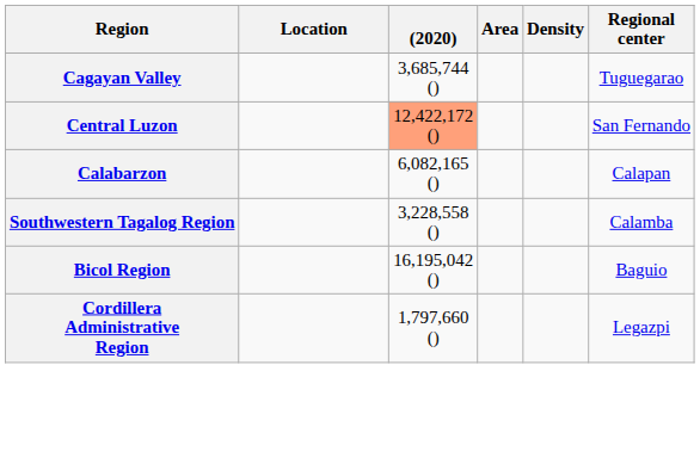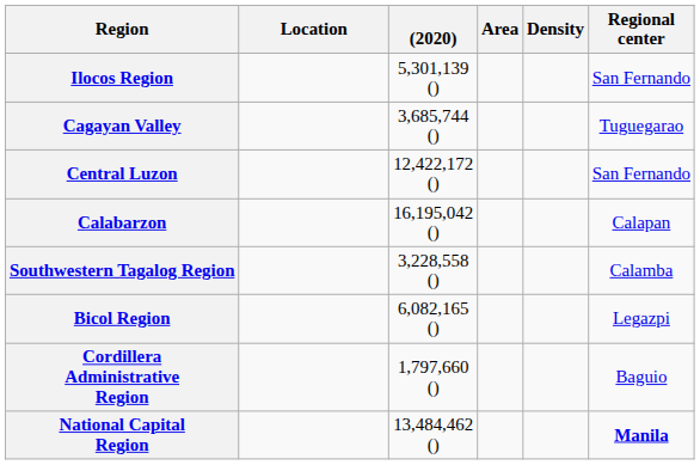 <table class="wikitable sortable" style="text-align:center;">
 <tr>
 <th scope="col">Region<br></th>
 <th scope="col" style="width:8em;">Location</th>
 <th scope="col" data-sort-type="number"><br>(2020)</th>
 <th scope="col">Area</th>
 <th scope="col">Density</th>
 <th scope="col">Regional<br>center</th>
+</tr>
+<tr>
+<th scope="row"><a href='#'>Ilocos Region</a><br></th>
+<td data-sort-value="1"></td>
+<td>5,301,139<br>(<em></em>)</td>
+<td></td>
+<td></td>
+<td><a href='#'>San Fernando<br></a></td>
 </tr>
 <tr>
 <th scope="row"><a href='#'>Cagayan Valley</a><br></th>
 <td data-sort-value="3"></td>
 <td>3,685,744<br>(<em></em>)</td>
 <td></td>
 <td></td>
 <td><a href='#'>Tuguegarao</a></td>
 </tr>
 <tr>
 <th scope="row"><a href='#'>Central Luzon</a><br></th>
 <td data-sort-value="4"></td>
-<td style="background: lightsalmon;">12,422,172<br>(<em></em>)</td>
+<td>12,422,172<br>(<em></em>)</td>
 <td></td>
 <td></td>
 <td><a href='#'>San Fernando<br></a></td>
 </tr>
 <tr>
 <th scope="row"><a href='#'>Calabarzon</a><br></th>
 <td data-sort-value="6"></td>
-<td>6,082,165<br>(<em></em>)</td>
+<td>16,195,042<br>(<em></em>)</td>
 <td></td>
 <td></td>
 <td><a href='#'>Calapan</a></td>
 </tr>
 <tr>
 <th scope="row"><a href='#'>Southwestern Tagalog Region</a><br></th>
 <td data-sort-value="8"></td>
 <td>3,228,558<br>(<em></em>)</td>
 <td></td>
 <td></td>
 <td><a href='#'>Calamba</a></td>
 </tr>
 <tr>
 <th scope="row"><a href='#'>Bicol Region</a><br></th>
 <td data-sort-value="7"></td>
-<td>16,195,042<br>(<em></em>)</td>
+<td>6,082,165<br>(<em></em>)</td>
 <td></td>
 <td></td>
-<td><a href='#'>Baguio</a></td>
+<td><a href='#'>Legazpi</a></td>
 </tr>
 <tr>
 <th scope="row"><a href='#'>Cordillera<br>Administrative<br>Region</a><br></th>
 <td data-sort-value="2"></td>
 <td>1,797,660<br>(<em></em>)</td>
 <td></td>
 <td></td>
-<td><a href='#'>Legazpi</a></td>
+<td><a href='#'>Baguio</a></td>
+</tr>
+<tr>
+<th scope="row"><a href='#'>National Capital<br>Region</a><br></th>
+<td data-sort-value="5"></td>
+<td>13,484,462<br>(<em></em>)</td>
+<td></td>
+<td></td>
+<td><strong><a href='#'>Manila</a></strong></td>
 </tr>
 </table>
